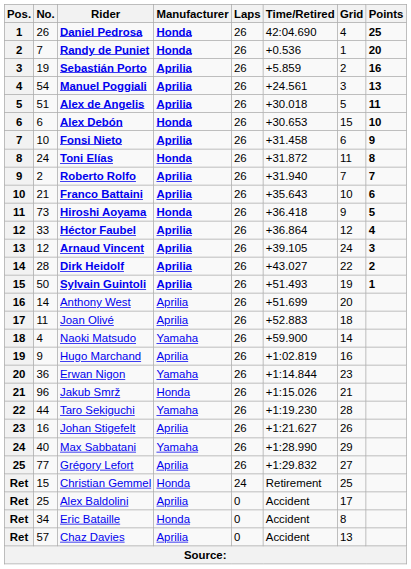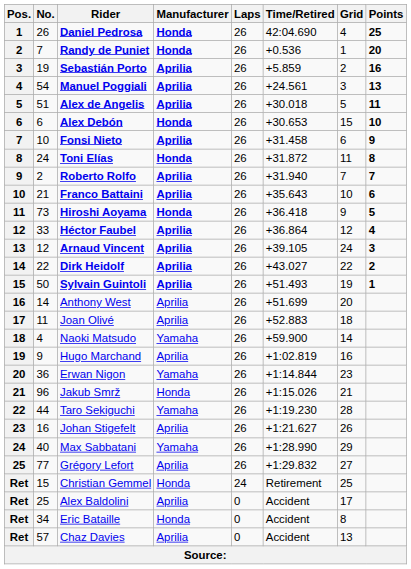 <table class="wikitable" style="font-size: 95%;">
 <tr>
 <th>Pos.</th>
 <th>No.</th>
 <th>Rider</th>
 <th>Manufacturer</th>
 <th>Laps</th>
 <th>Time/Retired</th>
 <th>Grid</th>
 <th>Points</th>
 </tr>
 <tr>
 <th>1</th>
 <td>26</td>
 <td> <strong><a href='#'>Daniel Pedrosa</a></strong></td>
 <td><strong><a href='#'>Honda</a></strong></td>
 <td>26</td>
 <td>42:04.690</td>
 <td>4</td>
 <td><strong>25</strong></td>
 </tr>
 <tr>
 <th>2</th>
 <td>7</td>
 <td> <strong><a href='#'>Randy de Puniet</a></strong></td>
 <td><strong><a href='#'>Honda</a></strong></td>
 <td>26</td>
 <td>+0.536</td>
 <td>1</td>
 <td><strong>20</strong></td>
 </tr>
 <tr>
 <th>3</th>
 <td>19</td>
 <td> <strong><a href='#'>Sebastián Porto</a></strong></td>
 <td><strong><a href='#'>Aprilia</a></strong></td>
 <td>26</td>
 <td>+5.859</td>
 <td>2</td>
 <td><strong>16</strong></td>
 </tr>
 <tr>
 <th>4</th>
 <td>54</td>
 <td> <strong><a href='#'>Manuel Poggiali</a></strong></td>
 <td><strong><a href='#'>Aprilia</a></strong></td>
 <td>26</td>
 <td>+24.561</td>
 <td>3</td>
 <td><strong>13</strong></td>
 </tr>
 <tr>
 <th>5</th>
 <td>51</td>
 <td> <strong><a href='#'>Alex de Angelis</a></strong></td>
 <td><strong><a href='#'>Aprilia</a></strong></td>
 <td>26</td>
 <td>+30.018</td>
 <td>5</td>
 <td><strong>11</strong></td>
 </tr>
 <tr>
 <th>6</th>
 <td>6</td>
 <td> <strong><a href='#'>Alex Debón</a></strong></td>
 <td><strong><a href='#'>Honda</a></strong></td>
 <td>26</td>
 <td>+30.653</td>
 <td>15</td>
 <td><strong>10</strong></td>
 </tr>
 <tr>
 <th>7</th>
 <td>10</td>
 <td> <strong><a href='#'>Fonsi Nieto</a></strong></td>
 <td><strong><a href='#'>Aprilia</a></strong></td>
 <td>26</td>
 <td>+31.458</td>
 <td>6</td>
 <td><strong>9</strong></td>
 </tr>
 <tr>
 <th>8</th>
 <td>24</td>
 <td> <strong><a href='#'>Toni Elías</a></strong></td>
 <td><strong><a href='#'>Honda</a></strong></td>
 <td>26</td>
 <td>+31.872</td>
 <td>11</td>
 <td><strong>8</strong></td>
 </tr>
 <tr>
 <th>9</th>
 <td>2</td>
 <td> <strong><a href='#'>Roberto Rolfo</a></strong></td>
 <td><strong><a href='#'>Aprilia</a></strong></td>
 <td>26</td>
 <td>+31.940</td>
 <td>7</td>
 <td><strong>7</strong></td>
 </tr>
 <tr>
 <th>10</th>
 <td>21</td>
 <td> <strong><a href='#'>Franco Battaini</a></strong></td>
 <td><strong><a href='#'>Aprilia</a></strong></td>
 <td>26</td>
 <td>+35.643</td>
 <td>10</td>
 <td><strong>6</strong></td>
 </tr>
 <tr>
 <th>11</th>
 <td>73</td>
 <td> <strong><a href='#'>Hiroshi Aoyama</a></strong></td>
 <td><strong><a href='#'>Honda</a></strong></td>
 <td>26</td>
 <td>+36.418</td>
 <td>9</td>
 <td><strong>5</strong></td>
 </tr>
 <tr>
 <th>12</th>
 <td>33</td>
 <td> <strong><a href='#'>Héctor Faubel</a></strong></td>
 <td><strong><a href='#'>Aprilia</a></strong></td>
 <td>26</td>
 <td>+36.864</td>
 <td>12</td>
 <td><strong>4</strong></td>
 </tr>
 <tr>
 <th>13</th>
 <td>12</td>
 <td> <strong><a href='#'>Arnaud Vincent</a></strong></td>
 <td><strong><a href='#'>Aprilia</a></strong></td>
 <td>26</td>
 <td>+39.105</td>
 <td>24</td>
 <td><strong>3</strong></td>
 </tr>
 <tr>
 <th>14</th>
-<td>28</td>
+<td>22</td>
 <td> <strong><a href='#'>Dirk Heidolf</a></strong></td>
 <td><strong><a href='#'>Aprilia</a></strong></td>
 <td>26</td>
 <td>+43.027</td>
 <td>22</td>
 <td><strong>2</strong></td>
 </tr>
 <tr>
 <th>15</th>
 <td>50</td>
 <td> <strong><a href='#'>Sylvain Guintoli</a></strong></td>
 <td><strong><a href='#'>Aprilia</a></strong></td>
 <td>26</td>
 <td>+51.493</td>
 <td>19</td>
 <td><strong>1</strong></td>
 </tr>
 <tr>
 <th>16</th>
 <td>14</td>
 <td> <a href='#'>Anthony West</a></td>
 <td><a href='#'>Aprilia</a></td>
 <td>26</td>
 <td>+51.699</td>
 <td>20</td>
 <td></td>
 </tr>
 <tr>
 <th>17</th>
 <td>11</td>
 <td> <a href='#'>Joan Olivé</a></td>
 <td><a href='#'>Aprilia</a></td>
 <td>26</td>
 <td>+52.883</td>
 <td>18</td>
 <td></td>
 </tr>
 <tr>
 <th>18</th>
 <td>4</td>
 <td> <a href='#'>Naoki Matsudo</a></td>
 <td><a href='#'>Yamaha</a></td>
 <td>26</td>
 <td>+59.900</td>
 <td>14</td>
 <td></td>
 </tr>
 <tr>
 <th>19</th>
 <td>9</td>
 <td> <a href='#'>Hugo Marchand</a></td>
 <td><a href='#'>Aprilia</a></td>
 <td>26</td>
 <td>+1:02.819</td>
 <td>16</td>
 <td></td>
 </tr>
 <tr>
 <th>20</th>
 <td>36</td>
 <td> <a href='#'>Erwan Nigon</a></td>
 <td><a href='#'>Yamaha</a></td>
 <td>26</td>
 <td>+1:14.844</td>
 <td>23</td>
 <td></td>
 </tr>
 <tr>
 <th>21</th>
 <td>96</td>
 <td> <a href='#'>Jakub Smrž</a></td>
 <td><a href='#'>Honda</a></td>
 <td>26</td>
 <td>+1:15.026</td>
 <td>21</td>
 <td></td>
 </tr>
 <tr>
 <th>22</th>
 <td>44</td>
 <td> <a href='#'>Taro Sekiguchi</a></td>
 <td><a href='#'>Yamaha</a></td>
 <td>26</td>
 <td>+1:19.230</td>
 <td>28</td>
 <td></td>
 </tr>
 <tr>
 <th>23</th>
 <td>16</td>
 <td> <a href='#'>Johan Stigefelt</a></td>
 <td><a href='#'>Aprilia</a></td>
 <td>26</td>
 <td>+1:21.627</td>
 <td>26</td>
 <td></td>
 </tr>
 <tr>
 <th>24</th>
 <td>40</td>
 <td> <a href='#'>Max Sabbatani</a></td>
 <td><a href='#'>Yamaha</a></td>
 <td>26</td>
 <td>+1:28.990</td>
 <td>29</td>
 <td></td>
 </tr>
 <tr>
 <th>25</th>
 <td>77</td>
 <td> <a href='#'>Grégory Lefort</a></td>
 <td><a href='#'>Aprilia</a></td>
 <td>26</td>
 <td>+1:29.832</td>
 <td>27</td>
 <td></td>
 </tr>
 <tr>
 <th>Ret</th>
 <td>15</td>
 <td> <a href='#'>Christian Gemmel</a></td>
 <td><a href='#'>Honda</a></td>
 <td>24</td>
 <td>Retirement</td>
 <td>25</td>
 <td></td>
 </tr>
 <tr>
 <th>Ret</th>
 <td>25</td>
 <td> <a href='#'>Alex Baldolini</a></td>
 <td><a href='#'>Aprilia</a></td>
 <td>0</td>
 <td>Accident</td>
 <td>17</td>
 <td></td>
 </tr>
 <tr>
 <th>Ret</th>
 <td>34</td>
 <td> <a href='#'>Eric Bataille</a></td>
 <td><a href='#'>Honda</a></td>
 <td>0</td>
 <td>Accident</td>
 <td>8</td>
 <td></td>
 </tr>
 <tr>
 <th>Ret</th>
 <td>57</td>
 <td> <a href='#'>Chaz Davies</a></td>
 <td><a href='#'>Aprilia</a></td>
 <td>0</td>
 <td>Accident</td>
 <td>13</td>
 <td></td>
 </tr>
 <tr>
 <th colspan=8>Source: </th>
 </tr>
 </table>
